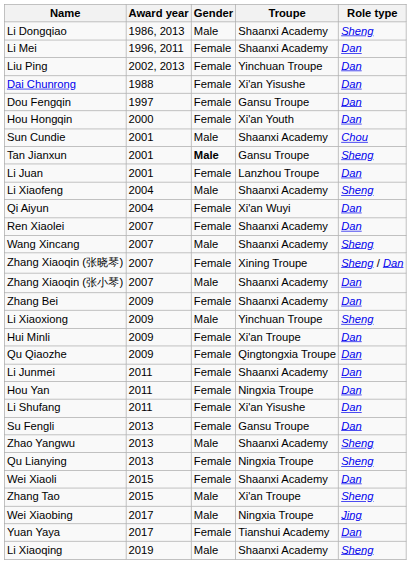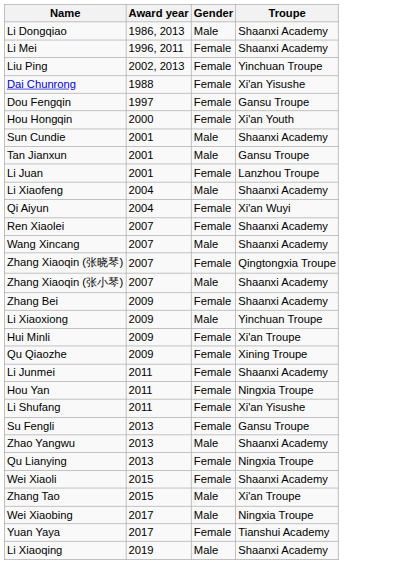 <table class="wikitable sortable">
 <tr>
 <th>Name</th>
 <th>Award year</th>
 <th>Gender</th>
 <th>Troupe</th>
-<th>Role type</th>
 </tr>
 <tr>
 <td>Li Dongqiao</td>
 <td>1986, 2013</td>
 <td>Male</td>
 <td>Shaanxi Academy</td>
-<td><em><a href='#'>Sheng</a></em></td>
 </tr>
 <tr>
 <td>Li Mei</td>
 <td>1996, 2011</td>
 <td>Female</td>
 <td>Shaanxi Academy</td>
-<td><em><a href='#'>Dan</a></em></td>
 </tr>
 <tr>
 <td>Liu Ping</td>
 <td>2002, 2013</td>
 <td>Female</td>
 <td>Yinchuan Troupe</td>
-<td><em><a href='#'>Dan</a></em></td>
 </tr>
 <tr>
 <td><a href='#'>Dai Chunrong</a></td>
 <td>1988</td>
 <td>Female</td>
 <td>Xi'an Yisushe</td>
-<td><em><a href='#'>Dan</a></em></td>
 </tr>
 <tr>
 <td>Dou Fengqin</td>
 <td>1997</td>
 <td>Female</td>
 <td>Gansu Troupe</td>
-<td><em><a href='#'>Dan</a></em></td>
 </tr>
 <tr>
 <td>Hou Hongqin</td>
 <td>2000</td>
 <td>Female</td>
 <td>Xi'an Youth</td>
-<td><em><a href='#'>Dan</a></em></td>
 </tr>
 <tr>
 <td>Sun Cundie</td>
 <td>2001</td>
 <td>Male</td>
 <td>Shaanxi Academy</td>
-<td><em><a href='#'>Chou</a></em></td>
 </tr>
 <tr>
 <td>Tan Jianxun</td>
 <td>2001</td>
-<td><strong>Male</strong></td>
+<td>Male</td>
 <td>Gansu Troupe</td>
-<td><em><a href='#'>Sheng</a></em></td>
 </tr>
 <tr>
 <td>Li Juan</td>
 <td>2001</td>
 <td>Female</td>
 <td>Lanzhou Troupe</td>
-<td><em><a href='#'>Dan</a></em></td>
 </tr>
 <tr>
 <td>Li Xiaofeng</td>
 <td>2004</td>
 <td>Male</td>
 <td>Shaanxi Academy</td>
-<td><em><a href='#'>Sheng</a></em></td>
 </tr>
 <tr>
 <td>Qi Aiyun</td>
 <td>2004</td>
 <td>Female</td>
 <td>Xi'an Wuyi</td>
-<td><em><a href='#'>Dan</a></em></td>
 </tr>
 <tr>
 <td>Ren Xiaolei</td>
 <td>2007</td>
 <td>Female</td>
 <td>Shaanxi Academy</td>
-<td><em><a href='#'>Dan</a></em></td>
 </tr>
 <tr>
 <td>Wang Xincang</td>
 <td>2007</td>
 <td>Male</td>
 <td>Shaanxi Academy</td>
-<td><em><a href='#'>Sheng</a></em></td>
 </tr>
 <tr>
 <td>Zhang Xiaoqin (张晓琴)</td>
 <td>2007</td>
 <td>Female</td>
-<td>Xining Troupe</td>
-<td><em><a href='#'>Sheng</a></em> / <em><a href='#'>Dan</a></em></td>
+<td>Qingtongxia Troupe</td>
 </tr>
 <tr>
 <td>Zhang Xiaoqin (张小琴)</td>
 <td>2007</td>
 <td>Male</td>
 <td>Shaanxi Academy</td>
-<td><em><a href='#'>Dan</a></em></td>
 </tr>
 <tr>
 <td>Zhang Bei</td>
 <td>2009</td>
 <td>Female</td>
 <td>Shaanxi Academy</td>
-<td><em><a href='#'>Dan</a></em></td>
 </tr>
 <tr>
 <td>Li Xiaoxiong</td>
 <td>2009</td>
 <td>Male</td>
 <td>Yinchuan Troupe</td>
-<td><em><a href='#'>Sheng</a></em></td>
 </tr>
 <tr>
 <td>Hui Minli</td>
 <td>2009</td>
 <td>Female</td>
 <td>Xi'an Troupe</td>
-<td><em><a href='#'>Dan</a></em></td>
 </tr>
 <tr>
 <td>Qu Qiaozhe</td>
 <td>2009</td>
 <td>Female</td>
-<td>Qingtongxia Troupe</td>
-<td><em><a href='#'>Dan</a></em></td>
+<td>Xining Troupe</td>
 </tr>
 <tr>
 <td>Li Junmei</td>
 <td>2011</td>
 <td>Female</td>
 <td>Shaanxi Academy</td>
-<td><em><a href='#'>Dan</a></em></td>
 </tr>
 <tr>
 <td>Hou Yan</td>
 <td>2011</td>
 <td>Female</td>
 <td>Ningxia Troupe</td>
-<td><em><a href='#'>Dan</a></em></td>
 </tr>
 <tr>
 <td>Li Shufang</td>
 <td>2011</td>
 <td>Female</td>
 <td>Xi'an Yisushe</td>
-<td><em><a href='#'>Dan</a></em></td>
 </tr>
 <tr>
 <td>Su Fengli</td>
 <td>2013</td>
 <td>Female</td>
 <td>Gansu Troupe</td>
-<td><em><a href='#'>Dan</a></em></td>
 </tr>
 <tr>
 <td>Zhao Yangwu</td>
 <td>2013</td>
 <td>Male</td>
 <td>Shaanxi Academy</td>
-<td><em><a href='#'>Sheng</a></em></td>
 </tr>
 <tr>
 <td>Qu Lianying</td>
 <td>2013</td>
 <td>Female</td>
 <td>Ningxia Troupe</td>
-<td><em><a href='#'>Sheng</a></em></td>
 </tr>
 <tr>
 <td>Wei Xiaoli</td>
 <td>2015</td>
 <td>Female</td>
 <td>Shaanxi Academy</td>
-<td><em><a href='#'>Dan</a></em></td>
 </tr>
 <tr>
 <td>Zhang Tao</td>
 <td>2015</td>
 <td>Male</td>
 <td>Xi'an Troupe</td>
-<td><em><a href='#'>Sheng</a></em></td>
 </tr>
 <tr>
 <td>Wei Xiaobing</td>
 <td>2017</td>
 <td>Male</td>
 <td>Ningxia Troupe</td>
-<td><em><a href='#'>Jing</a></em></td>
 </tr>
 <tr>
 <td>Yuan Yaya</td>
 <td>2017</td>
 <td>Female</td>
 <td>Tianshui Academy</td>
-<td><em><a href='#'>Dan</a></em></td>
 </tr>
 <tr>
 <td>Li Xiaoqing</td>
 <td>2019</td>
 <td>Male</td>
 <td>Shaanxi Academy</td>
-<td><em><a href='#'>Sheng</a></em></td>
 </tr>
 </table>
